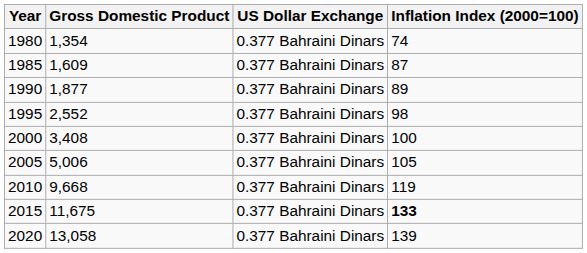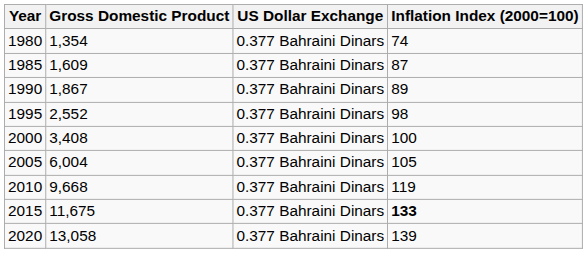 <table class="wikitable">
 <tr>
 <th>Year</th>
 <th>Gross  Domestic Product</th>
 <th>US Dollar Exchange</th>
 <th>Inflation Index (2000=100)</th>
 </tr>
 <tr>
 <td>1980</td>
 <td>1,354</td>
 <td>0.377 Bahraini Dinars</td>
 <td>74</td>
 </tr>
 <tr>
 <td>1985</td>
 <td>1,609</td>
 <td>0.377 Bahraini Dinars</td>
 <td>87</td>
 </tr>
 <tr>
 <td>1990</td>
-<td>1,877</td>
+<td>1,867</td>
 <td>0.377 Bahraini Dinars</td>
 <td>89</td>
 </tr>
 <tr>
 <td>1995</td>
 <td>2,552</td>
 <td>0.377 Bahraini Dinars</td>
 <td>98</td>
 </tr>
 <tr>
 <td>2000</td>
 <td>3,408</td>
 <td>0.377 Bahraini Dinars</td>
 <td>100</td>
 </tr>
 <tr>
 <td>2005</td>
-<td>5,006</td>
+<td>6,004</td>
 <td>0.377 Bahraini Dinars</td>
 <td>105</td>
 </tr>
 <tr>
 <td>2010</td>
 <td>9,668</td>
 <td>0.377 Bahraini Dinars</td>
 <td>119</td>
 </tr>
 <tr>
 <td>2015</td>
 <td>11,675</td>
 <td>0.377 Bahraini Dinars</td>
 <td><strong>133</strong></td>
 </tr>
 <tr>
 <td>2020</td>
 <td>13,058</td>
 <td>0.377 Bahraini Dinars</td>
 <td>139</td>
 </tr>
 </table>
